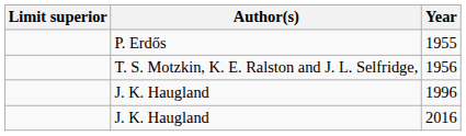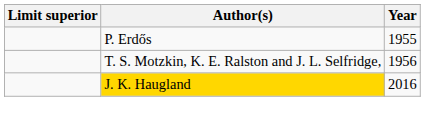 <table class="wikitable">
 <tr>
 <th>Limit superior</th>
 <th>Author(s)</th>
 <th>Year</th>
 </tr>
 <tr>
 <td></td>
 <td>P. Erdős</td>
 <td>1955</td>
 </tr>
 <tr>
 <td></td>
 <td>T. S. Motzkin, K. E. Ralston and J. L. Selfridge,</td>
 <td>1956</td>
 </tr>
 <tr>
 <td></td>
-<td>J. K. Haugland</td>
-<td>1996</td>
-</tr>
-<tr>
-<td></td>
-<td>J. K. Haugland</td>
+<td style="background: gold;">J. K. Haugland</td>
 <td>2016</td>
 </tr>
 </table>
